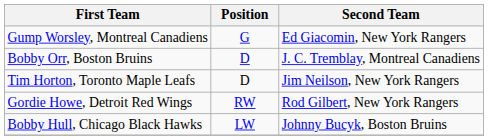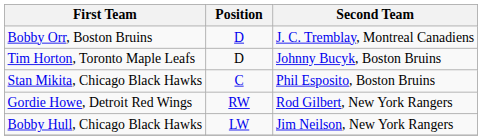 <table class="wikitable">
 <tr>
 <th>First Team</th>
 <th>  Position  </th>
 <th>Second Team</th>
-</tr>
-<tr>
-<td><a href='#'>Gump Worsley</a>, Montreal Canadiens</td>
-<td align=center><a href='#'>G</a></td>
-<td><a href='#'>Ed Giacomin</a>, New York Rangers</td>
 </tr>
 <tr>
 <td><a href='#'>Bobby Orr</a>, Boston Bruins</td>
 <td align=center><a href='#'>D</a></td>
 <td><a href='#'>J. C. Tremblay</a>, Montreal Canadiens</td>
 </tr>
 <tr>
 <td><a href='#'>Tim Horton</a>, Toronto Maple Leafs</td>
 <td align=center>D</td>
-<td><a href='#'>Jim Neilson</a>, New York Rangers</td>
+<td><a href='#'>Johnny Bucyk</a>, Boston Bruins</td>
+</tr>
+<tr>
+<td><a href='#'>Stan Mikita</a>, Chicago Black Hawks</td>
+<td align=center><a href='#'>C</a></td>
+<td><a href='#'>Phil Esposito</a>, Boston Bruins</td>
 </tr>
 <tr>
 <td><a href='#'>Gordie Howe</a>, Detroit Red Wings</td>
 <td align=center><a href='#'>RW</a></td>
 <td><a href='#'>Rod Gilbert</a>, New York Rangers</td>
 </tr>
 <tr>
 <td><a href='#'>Bobby Hull</a>, Chicago Black Hawks</td>
 <td align=center><a href='#'>LW</a></td>
-<td><a href='#'>Johnny Bucyk</a>, Boston Bruins</td>
+<td><a href='#'>Jim Neilson</a>, New York Rangers</td>
 </tr>
 <tr>
 </tr>
 </table>
